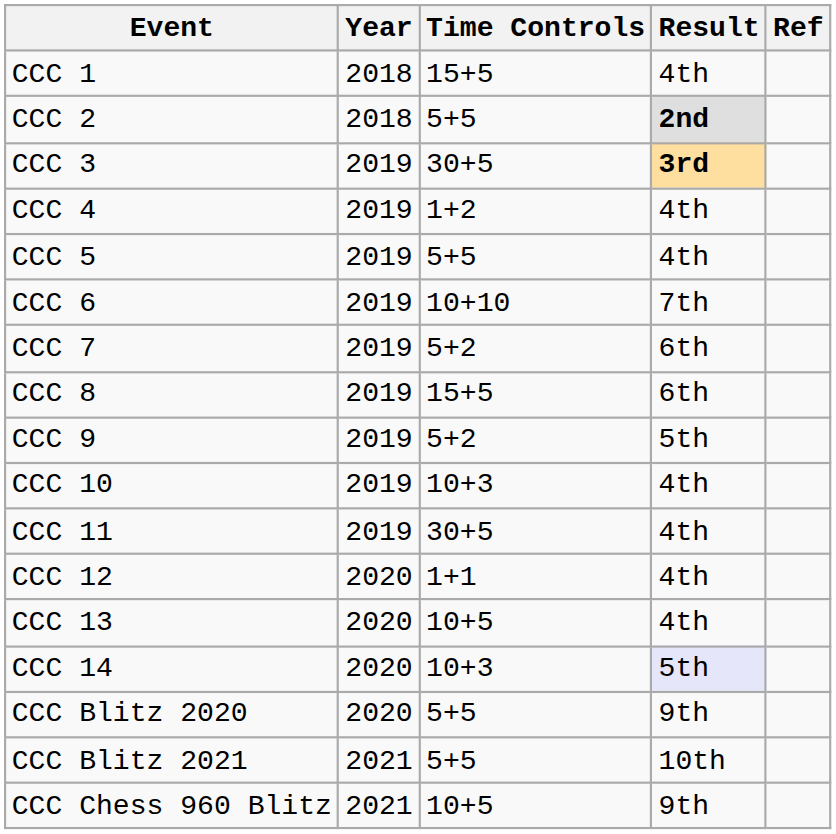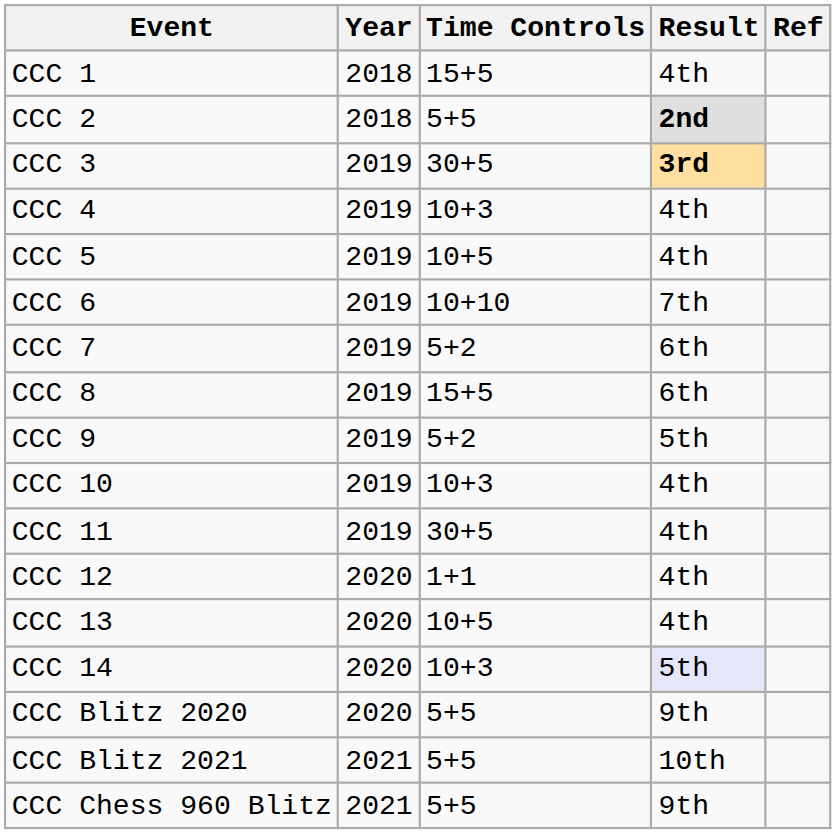 <table class="wikitable">
 <tr>
 <th>Event</th>
 <th>Year</th>
 <th>Time Controls</th>
 <th>Result</th>
 <th>Ref</th>
 </tr>
 <tr>
 <td>CCC 1</td>
 <td>2018</td>
 <td>15+5</td>
 <td>4th</td>
 <td></td>
 </tr>
 <tr>
 <td>CCC 2</td>
 <td>2018</td>
 <td>5+5</td>
 <td style="background:#DFDFDF;"><strong>2nd</strong></td>
 <td></td>
 </tr>
 <tr>
 <td>CCC 3</td>
 <td>2019</td>
 <td>30+5</td>
 <td style="background:#FFDF9F;"><strong>3rd</strong></td>
 <td></td>
 </tr>
 <tr>
 <td>CCC 4</td>
 <td>2019</td>
-<td>1+2</td>
+<td>10+3</td>
 <td>4th</td>
 <td></td>
 </tr>
 <tr>
 <td>CCC 5</td>
 <td>2019</td>
-<td>5+5</td>
+<td>10+5</td>
 <td>4th</td>
 <td></td>
 </tr>
 <tr>
 <td>CCC 6</td>
 <td>2019</td>
 <td>10+10</td>
 <td>7th</td>
 <td></td>
 </tr>
 <tr>
 <td>CCC 7</td>
 <td>2019</td>
 <td>5+2</td>
 <td>6th</td>
 <td></td>
 </tr>
 <tr>
 <td>CCC 8</td>
 <td>2019</td>
 <td>15+5</td>
 <td>6th</td>
 <td></td>
 </tr>
 <tr>
 <td>CCC 9</td>
 <td>2019</td>
 <td>5+2</td>
 <td>5th</td>
 <td></td>
 </tr>
 <tr>
 <td>CCC 10</td>
 <td>2019</td>
 <td>10+3</td>
 <td>4th</td>
 <td></td>
 </tr>
 <tr>
 <td>CCC 11</td>
 <td>2019</td>
 <td>30+5</td>
 <td>4th</td>
 <td></td>
 </tr>
 <tr>
 <td>CCC 12</td>
 <td>2020</td>
 <td>1+1</td>
 <td>4th</td>
 <td></td>
 </tr>
 <tr>
 <td>CCC 13</td>
 <td>2020</td>
 <td>10+5</td>
 <td>4th</td>
 <td></td>
 </tr>
 <tr>
 <td>CCC 14</td>
 <td>2020</td>
 <td>10+3</td>
 <td style="background: lavender;">5th</td>
 <td></td>
 </tr>
 <tr>
 <td>CCC Blitz 2020</td>
 <td>2020</td>
 <td>5+5</td>
 <td>9th</td>
 <td></td>
 </tr>
 <tr>
 <td>CCC Blitz 2021</td>
 <td>2021</td>
 <td>5+5</td>
 <td>10th</td>
 <td></td>
 </tr>
 <tr>
 <td>CCC Chess 960 Blitz</td>
 <td>2021</td>
-<td>10+5</td>
+<td>5+5</td>
 <td>9th</td>
 <td></td>
 </tr>
 </table>
